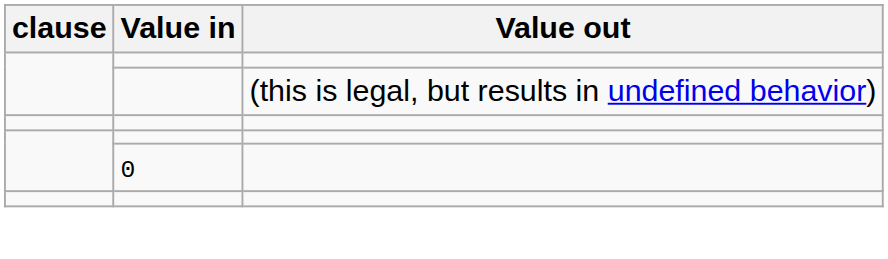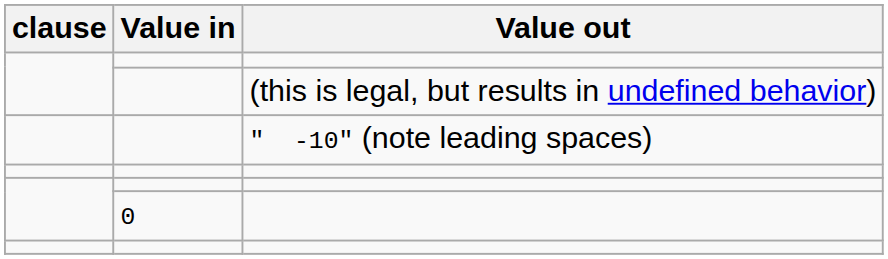 <table class="wikitable">
 <tr>
 <th> clause</th>
 <th>Value in</th>
 <th>Value out</th>
 </tr>
 <tr>
 <td rowspan="2"></td>
 <td></td>
 <td></td>
 </tr>
 <tr>
 <td></td>
 <td> (this is legal, but results in <a href='#'>undefined behavior</a>)</td>
+</tr>
+<tr>
+<td></td>
+<td></td>
+<td><code>"  -10"</code> (note leading spaces)</td>
 </tr>
 <tr>
 <td></td>
 <td></td>
 <td></td>
 </tr>
 <tr>
 <td rowspan="2"></td>
 <td></td>
 <td></td>
 </tr>
 <tr>
 <td><code>0</code> </td>
 <td></td>
 </tr>
 <tr>
 <td></td>
 <td></td>
 <td></td>
 </tr>
 </table>
